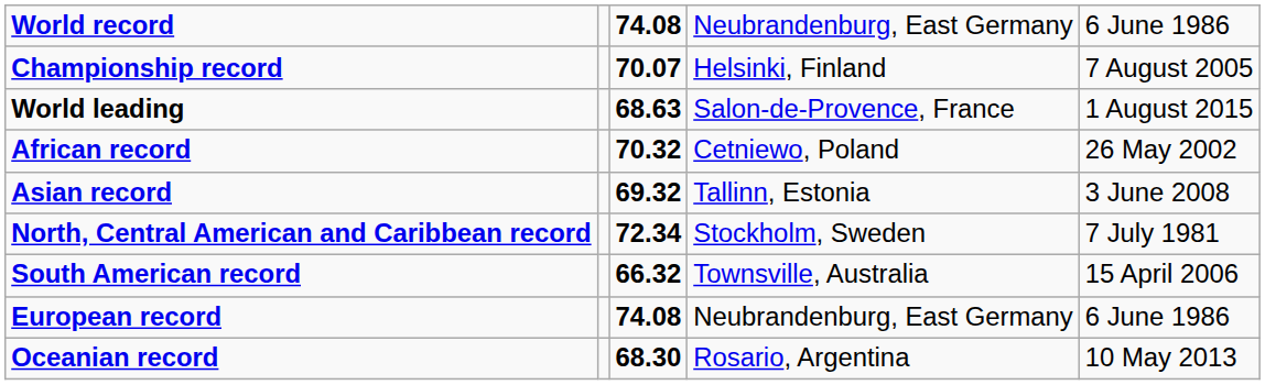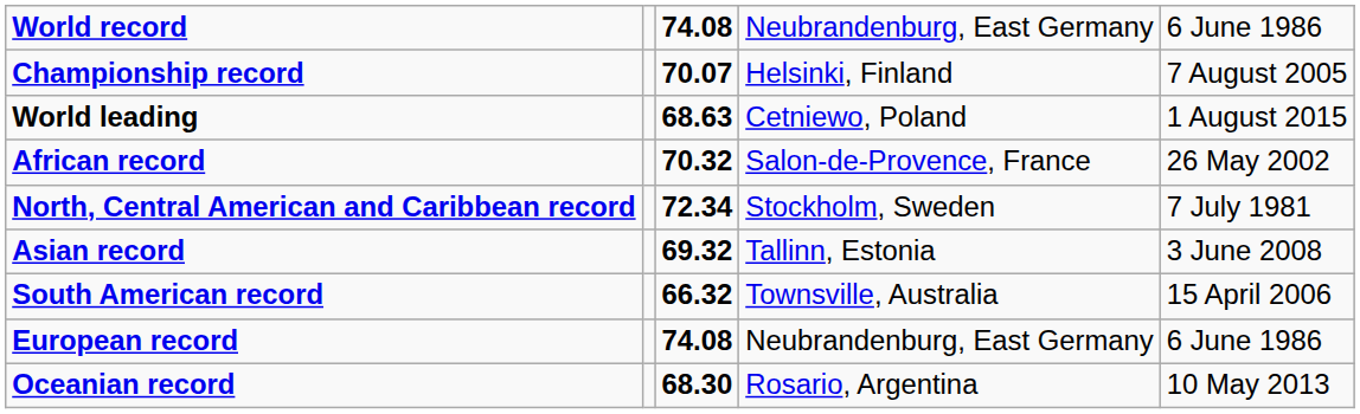 <table class="wikitable">
 <tr>
 <td><strong><a href='#'>World record</a></strong></td>
 <td></td>
 <td><strong>74.08</strong></td>
 <td><a href='#'>Neubrandenburg</a>, East Germany</td>
 <td>6 June 1986</td>
 </tr>
 <tr>
 <td><strong><a href='#'>Championship record</a></strong></td>
 <td></td>
 <td><strong>70.07</strong></td>
 <td><a href='#'>Helsinki</a>, Finland</td>
 <td>7 August 2005</td>
 </tr>
 <tr>
 <td><strong>World leading</strong></td>
 <td></td>
 <td><strong>68.63 </strong></td>
-<td><a href='#'>Salon-de-Provence</a>, France</td>
+<td><a href='#'>Cetniewo</a>, Poland</td>
 <td>1 August 2015</td>
 </tr>
 <tr>
 <td><strong><a href='#'>African record</a></strong></td>
 <td></td>
 <td><strong>70.32</strong></td>
-<td><a href='#'>Cetniewo</a>, Poland</td>
+<td><a href='#'>Salon-de-Provence</a>, France</td>
 <td>26 May 2002</td>
+</tr>
+<tr>
+<td><strong><a href='#'>North, Central American and Caribbean record</a></strong></td>
+<td></td>
+<td><strong>72.34</strong></td>
+<td><a href='#'>Stockholm</a>, Sweden</td>
+<td>7 July 1981</td>
 </tr>
 <tr>
 <td><strong><a href='#'>Asian record</a></strong></td>
 <td></td>
 <td><strong>69.32</strong></td>
 <td><a href='#'>Tallinn</a>, Estonia</td>
 <td>3 June 2008</td>
-</tr>
-<tr>
-<td><strong><a href='#'>North, Central American and Caribbean record</a></strong></td>
-<td></td>
-<td><strong>72.34</strong></td>
-<td><a href='#'>Stockholm</a>, Sweden</td>
-<td>7 July 1981</td>
 </tr>
 <tr>
 <td><strong><a href='#'>South American record</a></strong></td>
 <td></td>
 <td><strong>66.32</strong></td>
 <td><a href='#'>Townsville</a>, Australia</td>
 <td>15 April 2006</td>
 </tr>
 <tr>
 <td><strong><a href='#'>European record</a></strong></td>
 <td></td>
 <td><strong>74.08</strong></td>
 <td>Neubrandenburg, East Germany</td>
 <td>6 June 1986</td>
 </tr>
 <tr>
 <td><strong><a href='#'>Oceanian record</a></strong></td>
 <td></td>
 <td><strong>68.30</strong></td>
 <td><a href='#'>Rosario</a>, Argentina</td>
 <td>10 May 2013</td>
 </tr>
 </table>
